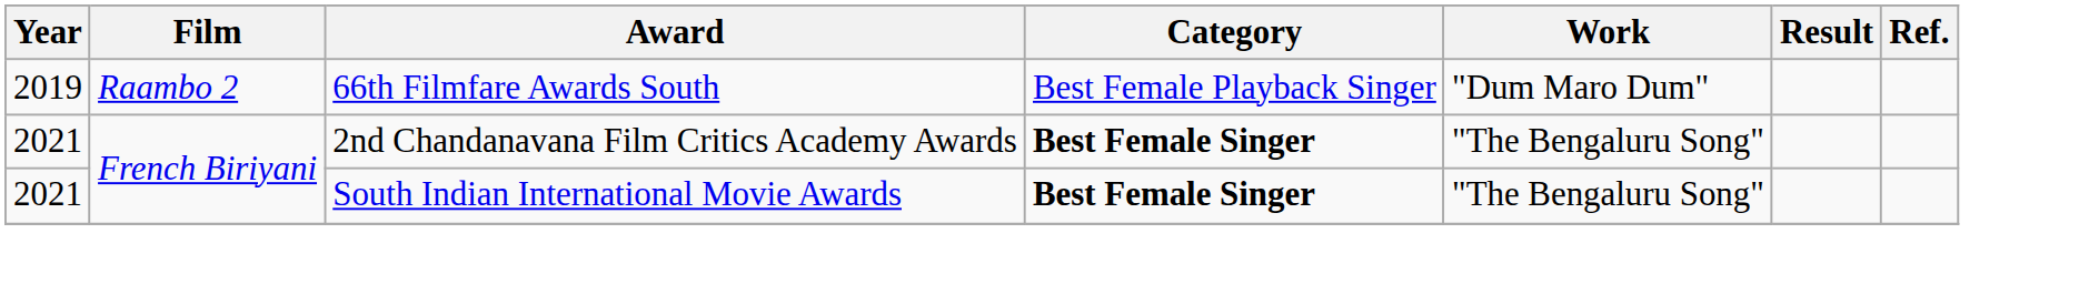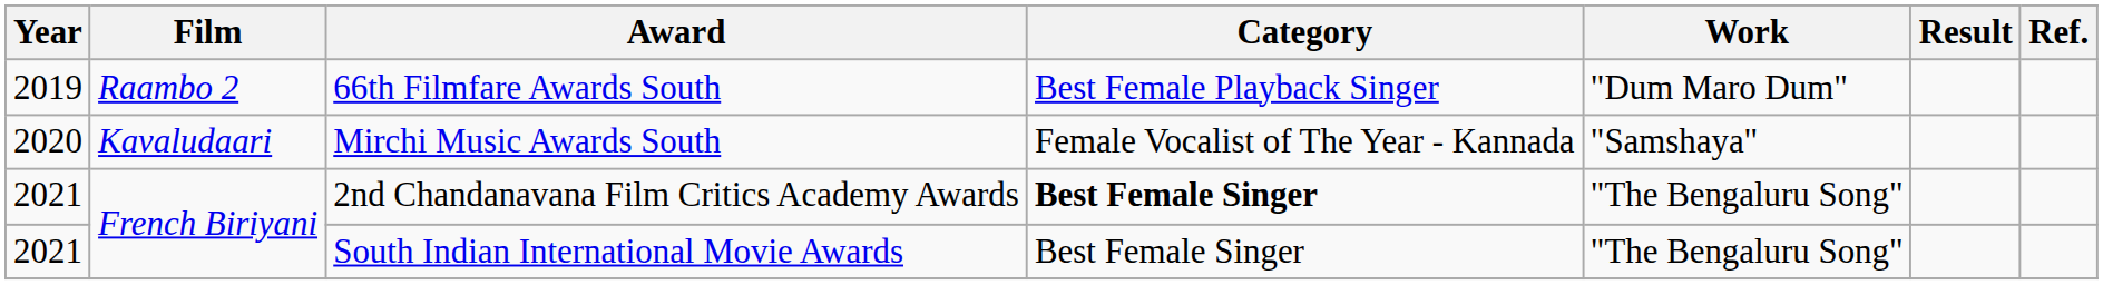 <table class="wikitable sortable">
 <tr>
 <th>Year</th>
 <th>Film</th>
 <th>Award</th>
 <th>Category</th>
 <th>Work</th>
 <th>Result</th>
 <th scope="col" class="unsortable">Ref.</th>
 </tr>
 <tr>
 <td>2019</td>
 <td><em><a href='#'>Raambo 2</a></em></td>
 <td><a href='#'>66th Filmfare Awards South</a></td>
 <td><a href='#'>Best Female Playback Singer</a></td>
 <td>"Dum Maro Dum"</td>
 <td></td>
 <td style="text-align:center;"></td>
 </tr>
 <tr>
+<td>2020</td>
+<td><em><a href='#'>Kavaludaari</a></em></td>
+<td><a href='#'>Mirchi Music Awards South</a></td>
+<td>Female Vocalist of The Year - Kannada</td>
+<td>"Samshaya"</td>
+<td></td>
+<td style="text-align:center;"></td>
+</tr>
+<tr>
 <td>2021</td>
 <td rowspan="2"><em><a href='#'>French Biriyani</a></em></td>
 <td>2nd Chandanavana Film Critics Academy Awards</td>
 <td><strong>Best Female Singer</strong></td>
 <td>"The Bengaluru Song"</td>
 <td></td>
 <td style="text-align:center;"><br></td>
 </tr>
 <tr>
 <td>2021</td>
 <td><a href='#'>South Indian International Movie Awards</a></td>
-<td><strong>Best Female Singer</strong></td>
+<td>Best Female Singer</td>
 <td>"The Bengaluru Song"</td>
 <td></td>
 <td style="text-align:center;"></td>
 </tr>
 <tr>
 </tr>
 </table>
